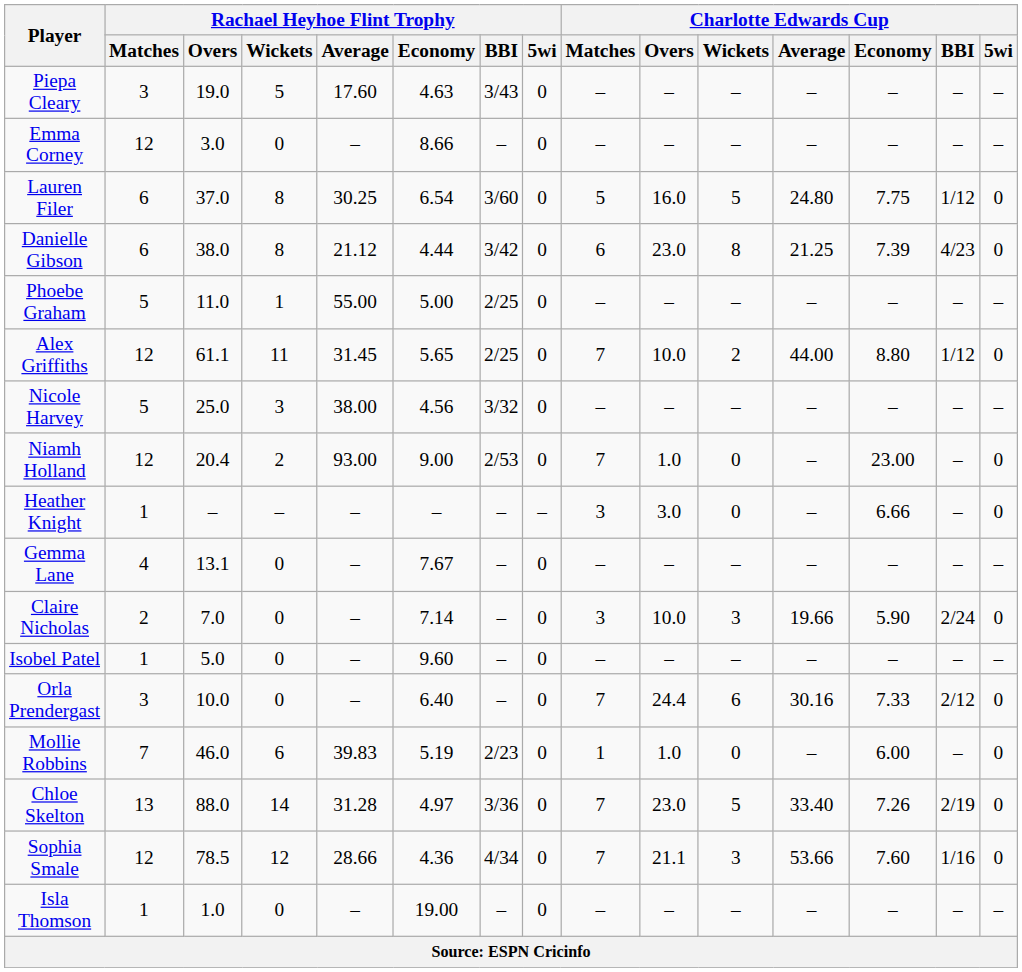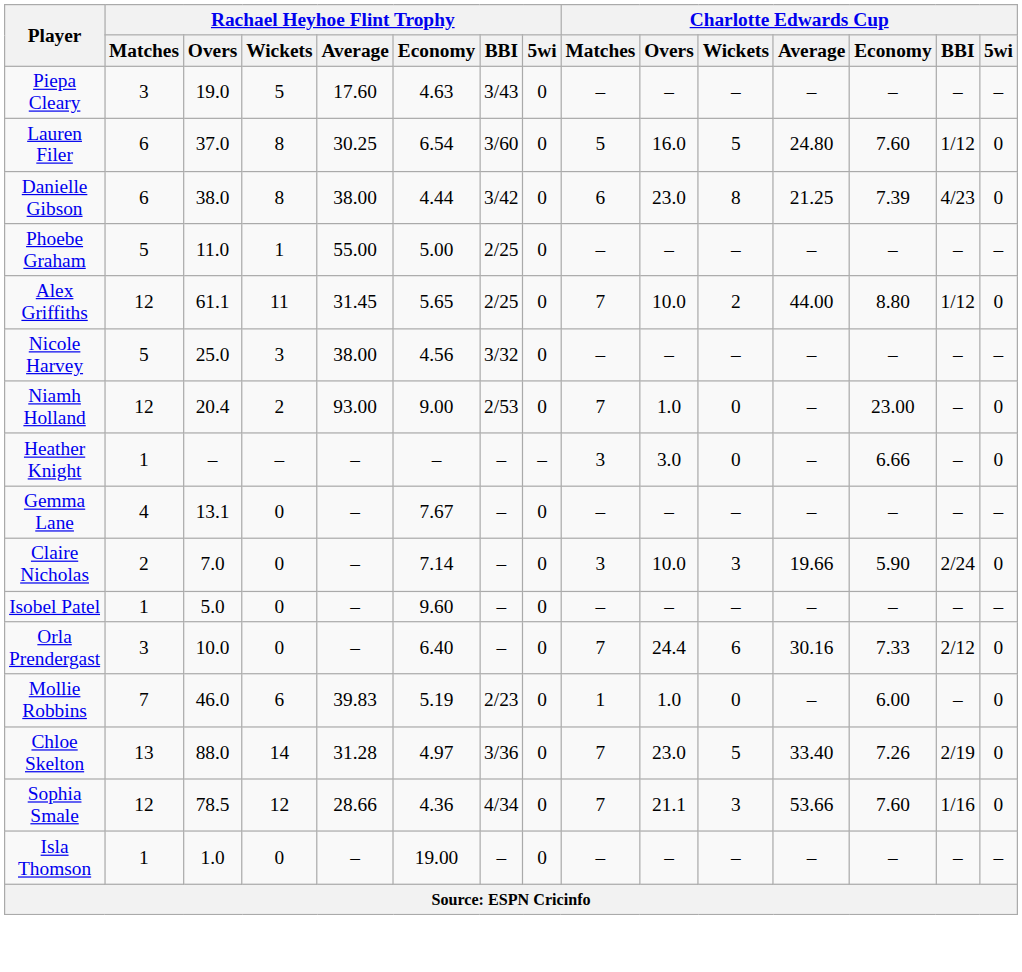 <table class="wikitable" style="text-align:center; width:86%;">
 <tr>
 <th rowspan=2>Player</th>
 <th colspan=7><a href='#'>Rachael Heyhoe Flint Trophy</a></th>
 <th colspan=7><a href='#'>Charlotte Edwards Cup</a></th>
 </tr>
 <tr>
 <th>Matches</th>
 <th>Overs</th>
 <th>Wickets</th>
 <th>Average</th>
 <th>Economy</th>
 <th>BBI</th>
 <th>5wi</th>
 <th>Matches</th>
 <th>Overs</th>
 <th>Wickets</th>
 <th>Average</th>
 <th>Economy</th>
 <th>BBI</th>
 <th>5wi</th>
 </tr>
 <tr>
 <td><a href='#'>Piepa Cleary</a></td>
 <td>3</td>
 <td>19.0</td>
 <td>5</td>
 <td>17.60</td>
 <td>4.63</td>
 <td>3/43</td>
 <td>0</td>
 <td>–</td>
 <td>–</td>
 <td>–</td>
 <td>–</td>
 <td>–</td>
 <td>–</td>
 <td>–</td>
 </tr>
 <tr>
-<td><a href='#'>Emma Corney</a></td>
-<td>12</td>
-<td>3.0</td>
-<td>0</td>
-<td>–</td>
-<td>8.66</td>
-<td>–</td>
-<td>0</td>
-<td>–</td>
-<td>–</td>
-<td>–</td>
-<td>–</td>
-<td>–</td>
-<td>–</td>
-<td>–</td>
-</tr>
-<tr>
 <td><a href='#'>Lauren Filer</a></td>
 <td>6</td>
 <td>37.0</td>
 <td>8</td>
 <td>30.25</td>
 <td>6.54</td>
 <td>3/60</td>
 <td>0</td>
 <td>5</td>
 <td>16.0</td>
 <td>5</td>
 <td>24.80</td>
-<td>7.75</td>
+<td>7.60</td>
 <td>1/12</td>
 <td>0</td>
 </tr>
 <tr>
 <td><a href='#'>Danielle Gibson</a></td>
 <td>6</td>
 <td>38.0</td>
 <td>8</td>
-<td>21.12</td>
+<td>38.00</td>
 <td>4.44</td>
 <td>3/42</td>
 <td>0</td>
 <td>6</td>
 <td>23.0</td>
 <td>8</td>
 <td>21.25</td>
 <td>7.39</td>
 <td>4/23</td>
 <td>0</td>
 </tr>
 <tr>
 <td><a href='#'>Phoebe Graham</a></td>
 <td>5</td>
 <td>11.0</td>
 <td>1</td>
 <td>55.00</td>
 <td>5.00</td>
 <td>2/25</td>
 <td>0</td>
 <td>–</td>
 <td>–</td>
 <td>–</td>
 <td>–</td>
 <td>–</td>
 <td>–</td>
 <td>–</td>
 </tr>
 <tr>
 <td><a href='#'>Alex Griffiths</a></td>
 <td>12</td>
 <td>61.1</td>
 <td>11</td>
 <td>31.45</td>
 <td>5.65</td>
 <td>2/25</td>
 <td>0</td>
 <td>7</td>
 <td>10.0</td>
 <td>2</td>
 <td>44.00</td>
 <td>8.80</td>
 <td>1/12</td>
 <td>0</td>
 </tr>
 <tr>
 <td><a href='#'>Nicole Harvey</a></td>
 <td>5</td>
 <td>25.0</td>
 <td>3</td>
 <td>38.00</td>
 <td>4.56</td>
 <td>3/32</td>
 <td>0</td>
 <td>–</td>
 <td>–</td>
 <td>–</td>
 <td>–</td>
 <td>–</td>
 <td>–</td>
 <td>–</td>
 </tr>
 <tr>
 <td><a href='#'>Niamh Holland</a></td>
 <td>12</td>
 <td>20.4</td>
 <td>2</td>
 <td>93.00</td>
 <td>9.00</td>
 <td>2/53</td>
 <td>0</td>
 <td>7</td>
 <td>1.0</td>
 <td>0</td>
 <td>–</td>
 <td>23.00</td>
 <td>–</td>
 <td>0</td>
 </tr>
 <tr>
 <td><a href='#'>Heather Knight</a></td>
 <td>1</td>
 <td>–</td>
 <td>–</td>
 <td>–</td>
 <td>–</td>
 <td>–</td>
 <td>–</td>
 <td>3</td>
 <td>3.0</td>
 <td>0</td>
 <td>–</td>
 <td>6.66</td>
 <td>–</td>
 <td>0</td>
 </tr>
 <tr>
 <td><a href='#'>Gemma Lane</a></td>
 <td>4</td>
 <td>13.1</td>
 <td>0</td>
 <td>–</td>
 <td>7.67</td>
 <td>–</td>
 <td>0</td>
 <td>–</td>
 <td>–</td>
 <td>–</td>
 <td>–</td>
 <td>–</td>
 <td>–</td>
 <td>–</td>
 </tr>
 <tr>
 <td><a href='#'>Claire Nicholas</a></td>
 <td>2</td>
 <td>7.0</td>
 <td>0</td>
 <td>–</td>
 <td>7.14</td>
 <td>–</td>
 <td>0</td>
 <td>3</td>
 <td>10.0</td>
 <td>3</td>
 <td>19.66</td>
 <td>5.90</td>
 <td>2/24</td>
 <td>0</td>
 </tr>
 <tr>
 <td><a href='#'>Isobel Patel</a></td>
 <td>1</td>
 <td>5.0</td>
 <td>0</td>
 <td>–</td>
 <td>9.60</td>
 <td>–</td>
 <td>0</td>
 <td>–</td>
 <td>–</td>
 <td>–</td>
 <td>–</td>
 <td>–</td>
 <td>–</td>
 <td>–</td>
 </tr>
 <tr>
 <td><a href='#'>Orla Prendergast</a></td>
 <td>3</td>
 <td>10.0</td>
 <td>0</td>
 <td>–</td>
 <td>6.40</td>
 <td>–</td>
 <td>0</td>
 <td>7</td>
 <td>24.4</td>
 <td>6</td>
 <td>30.16</td>
 <td>7.33</td>
 <td>2/12</td>
 <td>0</td>
 </tr>
 <tr>
 <td><a href='#'>Mollie Robbins</a></td>
 <td>7</td>
 <td>46.0</td>
 <td>6</td>
 <td>39.83</td>
 <td>5.19</td>
 <td>2/23</td>
 <td>0</td>
 <td>1</td>
 <td>1.0</td>
 <td>0</td>
 <td>–</td>
 <td>6.00</td>
 <td>–</td>
 <td>0</td>
 </tr>
 <tr>
 <td><a href='#'>Chloe Skelton</a></td>
 <td>13</td>
 <td>88.0</td>
 <td>14</td>
 <td>31.28</td>
 <td>4.97</td>
 <td>3/36</td>
 <td>0</td>
 <td>7</td>
 <td>23.0</td>
 <td>5</td>
 <td>33.40</td>
 <td>7.26</td>
 <td>2/19</td>
 <td>0</td>
 </tr>
 <tr>
 <td><a href='#'>Sophia Smale</a></td>
 <td>12</td>
 <td>78.5</td>
 <td>12</td>
 <td>28.66</td>
 <td>4.36</td>
 <td>4/34</td>
 <td>0</td>
 <td>7</td>
 <td>21.1</td>
 <td>3</td>
 <td>53.66</td>
 <td>7.60</td>
 <td>1/16</td>
 <td>0</td>
 </tr>
 <tr>
 <td><a href='#'>Isla Thomson</a></td>
 <td>1</td>
 <td>1.0</td>
 <td>0</td>
 <td>–</td>
 <td>19.00</td>
 <td>–</td>
 <td>0</td>
 <td>–</td>
 <td>–</td>
 <td>–</td>
 <td>–</td>
 <td>–</td>
 <td>–</td>
 <td>–</td>
 </tr>
 <tr>
 <th colspan="15"><small>Source: ESPN Cricinfo</small></th>
 </tr>
 </table>
